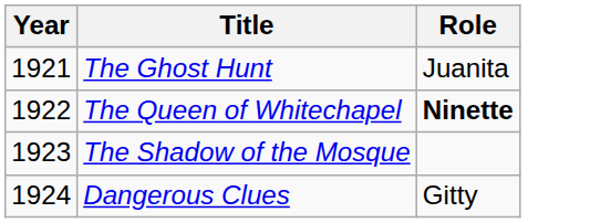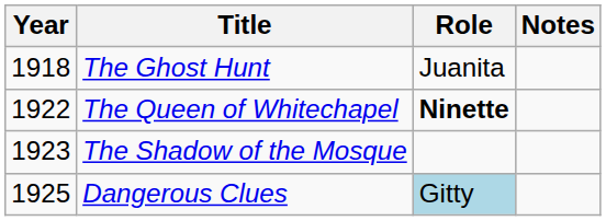 <table class="wikitable sortable">
 <tr>
 <th>Year</th>
 <th>Title</th>
 <th>Role</th>
+<th class="unsortable">Notes</th>
 </tr>
 <tr>
-<td>1921</td>
+<td>1918</td>
 <td><em><a href='#'>The Ghost Hunt</a></em></td>
 <td>Juanita</td>
+<td></td>
 </tr>
 <tr>
 <td>1922</td>
 <td><em><a href='#'>The Queen of Whitechapel</a></em></td>
 <td><strong>Ninette</strong></td>
+<td></td>
 </tr>
 <tr>
 <td>1923</td>
 <td><em><a href='#'>The Shadow of the Mosque</a></em></td>
 <td></td>
+<td></td>
 </tr>
 <tr>
-<td>1924</td>
+<td>1925</td>
 <td><em><a href='#'>Dangerous Clues</a></em></td>
-<td>Gitty</td>
+<td style="background: lightblue;">Gitty</td>
+<td></td>
 </tr>
 </table>
